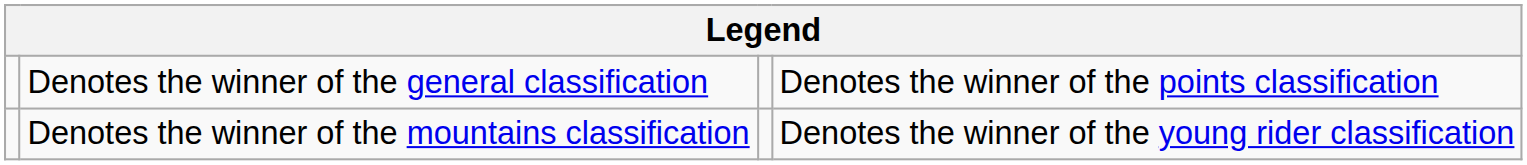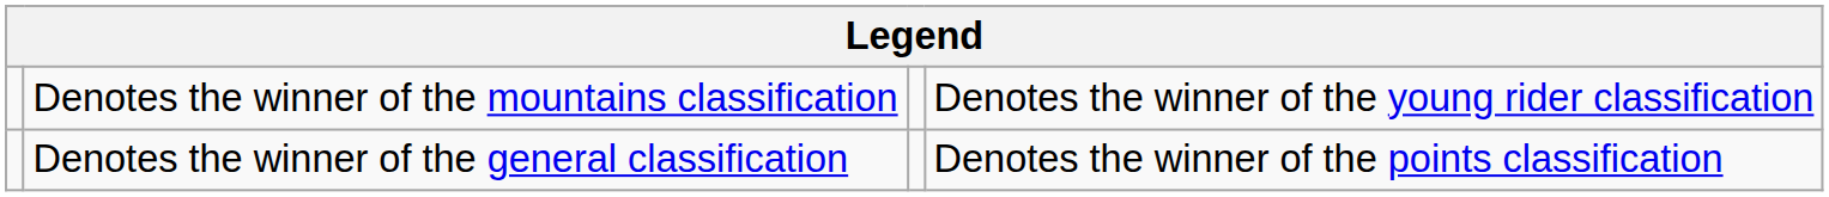 <table class="wikitable">
 <tr>
 <th scope="col" colspan="4">Legend</th>
+</tr>
+<tr>
+<td></td>
+<td>Denotes the winner of the <a href='#'>mountains classification</a></td>
+<td></td>
+<td>Denotes the winner of the <a href='#'>young rider classification</a></td>
 </tr>
 <tr>
 <td></td>
 <td>Denotes the winner of the <a href='#'>general classification</a></td>
 <td></td>
 <td>Denotes the winner of the <a href='#'>points classification</a></td>
 </tr>
-<tr>
-<td></td>
-<td>Denotes the winner of the <a href='#'>mountains classification</a></td>
-<td></td>
-<td>Denotes the winner of the <a href='#'>young rider classification</a></td>
-</tr>
 </table>
